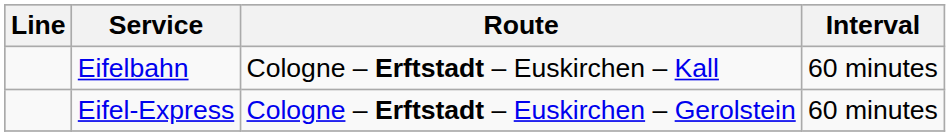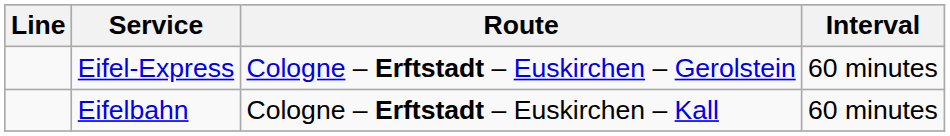 <table class="wikitable">
 <tr>
 <th>Line</th>
 <th>Service</th>
 <th>Route</th>
 <th>Interval</th>
 </tr>
 <tr>
 <td></td>
+<td><a href='#'>Eifel-Express</a></td>
+<td><a href='#'>Cologne</a> – <strong>Erftstadt</strong> – <a href='#'>Euskirchen</a> – <a href='#'>Gerolstein</a></td>
+<td>60 minutes</td>
+</tr>
+<tr>
+<td></td>
 <td><a href='#'>Eifelbahn</a></td>
 <td>Cologne – <strong>Erftstadt</strong> – Euskirchen – <a href='#'>Kall</a></td>
 <td>60 minutes</td>
 </tr>
-<tr>
-<td></td>
-<td><a href='#'>Eifel-Express</a></td>
-<td><a href='#'>Cologne</a> – <strong>Erftstadt</strong> – <a href='#'>Euskirchen</a> – <a href='#'>Gerolstein</a></td>
-<td>60 minutes</td>
-</tr>
 </table>
